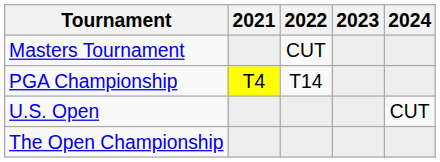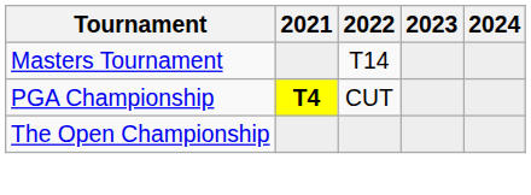 <table class="wikitable" style="font-size:95%;text-align:center;">
 <tr>
 <th>Tournament</th>
 <th>2021</th>
 <th>2022</th>
 <th>2023</th>
 <th>2024</th>
 </tr>
 <tr>
 <td align=left><a href='#'>Masters Tournament</a></td>
 <td style="background:#eeeeee;"></td>
-<td>CUT</td>
+<td>T14</td>
 <td style="background:#eeeeee;"></td>
 <td style="background:#eeeeee;"></td>
 </tr>
 <tr>
 <td align=left><a href='#'>PGA Championship</a></td>
-<td style="background:yellow;">T4</td>
-<td>T14</td>
+<td style="background:yellow;"><strong>T4</strong></td>
+<td>CUT</td>
 <td style="background:#eeeeee;"></td>
 <td style="background:#eeeeee;"></td>
-</tr>
-<tr>
-<td align=left><a href='#'>U.S. Open</a></td>
-<td style="background:#eeeeee;"></td>
-<td style="background:#eeeeee;"></td>
-<td style="background:#eeeeee;"></td>
-<td>CUT</td>
 </tr>
 <tr>
 <td align=left><a href='#'>The Open Championship</a></td>
 <td style="background:#eeeeee;"></td>
 <td style="background:#eeeeee;"></td>
 <td style="background:#eeeeee;"></td>
 <td style="background:#eeeeee;"></td>
 </tr>
 </table>
